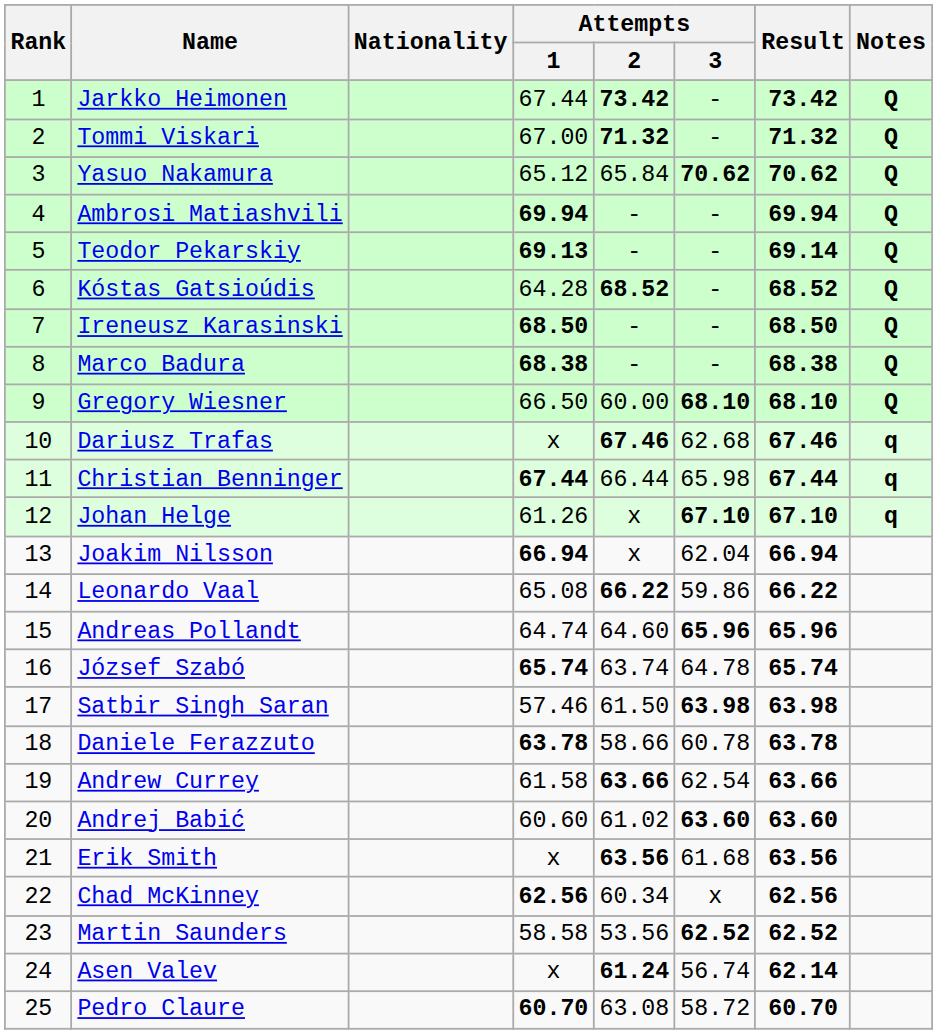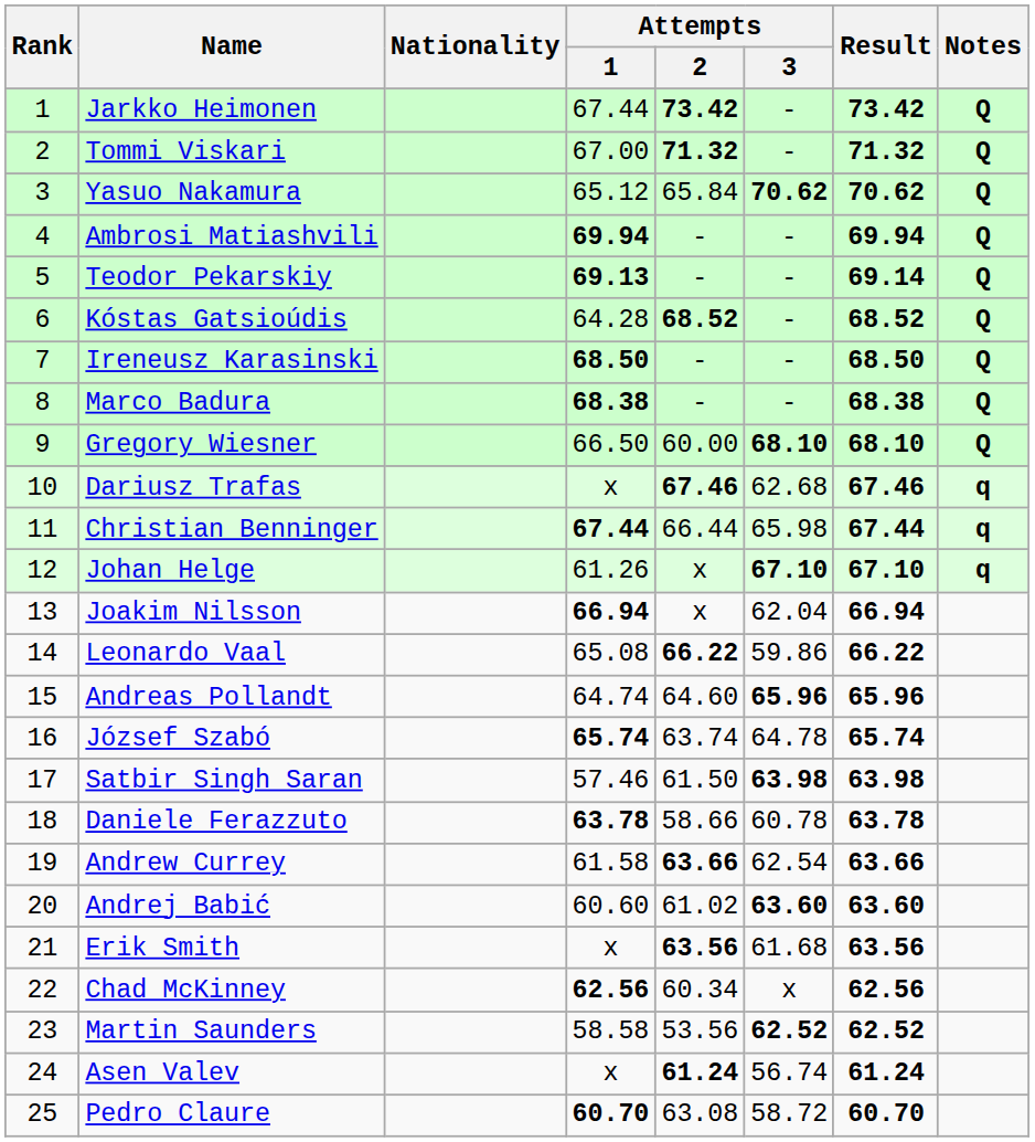 <table class="wikitable sortable" style="text-align:center">
 <tr>
 <th rowspan=2>Rank</th>
 <th rowspan=2>Name</th>
 <th rowspan=2>Nationality</th>
 <th colspan=3>Attempts</th>
 <th rowspan=2>Result</th>
 <th rowspan=2>Notes</th>
 </tr>
 <tr>
 <th>1</th>
 <th>2</th>
 <th>3</th>
 </tr>
 <tr bgcolor=ccffcc>
 <td>1</td>
 <td align=left><a href='#'>Jarkko Heimonen</a></td>
 <td align=left></td>
 <td>67.44</td>
 <td><strong>73.42</strong></td>
 <td>-</td>
 <td><strong>73.42</strong></td>
 <td><strong>Q</strong></td>
 </tr>
 <tr bgcolor=ccffcc>
 <td>2</td>
 <td align=left><a href='#'>Tommi Viskari</a></td>
 <td align=left></td>
 <td>67.00</td>
 <td><strong>71.32</strong></td>
 <td>-</td>
 <td><strong>71.32</strong></td>
 <td><strong>Q</strong></td>
 </tr>
 <tr bgcolor=ccffcc>
 <td>3</td>
 <td align=left><a href='#'>Yasuo Nakamura</a></td>
 <td align=left></td>
 <td>65.12</td>
 <td>65.84</td>
 <td><strong>70.62</strong></td>
 <td><strong>70.62</strong></td>
 <td><strong>Q</strong></td>
 </tr>
 <tr bgcolor=ccffcc>
 <td>4</td>
 <td align=left><a href='#'>Ambrosi Matiashvili</a></td>
 <td align=left></td>
 <td><strong>69.94</strong></td>
 <td>-</td>
 <td>-</td>
 <td><strong>69.94</strong></td>
 <td><strong>Q</strong></td>
 </tr>
 <tr bgcolor=ccffcc>
 <td>5</td>
 <td align=left><a href='#'>Teodor Pekarskiy</a></td>
 <td align=left></td>
 <td><strong>69.13</strong></td>
 <td>-</td>
 <td>-</td>
 <td><strong>69.14</strong></td>
 <td><strong>Q</strong></td>
 </tr>
 <tr bgcolor=ccffcc>
 <td>6</td>
 <td align=left><a href='#'>Kóstas Gatsioúdis</a></td>
 <td align=left></td>
 <td>64.28</td>
 <td><strong>68.52</strong></td>
 <td>-</td>
 <td><strong>68.52</strong></td>
 <td><strong>Q</strong></td>
 </tr>
 <tr bgcolor=ccffcc>
 <td>7</td>
 <td align=left><a href='#'>Ireneusz Karasinski</a></td>
 <td align=left></td>
 <td><strong>68.50</strong></td>
 <td>-</td>
 <td>-</td>
 <td><strong>68.50</strong></td>
 <td><strong>Q</strong></td>
 </tr>
 <tr bgcolor=ccffcc>
 <td>8</td>
 <td align=left><a href='#'>Marco Badura</a></td>
 <td align=left></td>
 <td><strong>68.38</strong></td>
 <td>-</td>
 <td>-</td>
 <td><strong>68.38</strong></td>
 <td><strong>Q</strong></td>
 </tr>
 <tr bgcolor=ccffcc>
 <td>9</td>
 <td align=left><a href='#'>Gregory Wiesner</a></td>
 <td align=left></td>
 <td>66.50</td>
 <td>60.00</td>
 <td><strong>68.10</strong></td>
 <td><strong>68.10</strong></td>
 <td><strong>Q</strong></td>
 </tr>
 <tr bgcolor=ddffdd>
 <td>10</td>
 <td align=left><a href='#'>Dariusz Trafas</a></td>
 <td align=left></td>
 <td>x</td>
 <td><strong>67.46</strong></td>
 <td>62.68</td>
 <td><strong>67.46</strong></td>
 <td><strong>q</strong></td>
 </tr>
 <tr bgcolor=ddffdd>
 <td>11</td>
 <td align=left><a href='#'>Christian Benninger</a></td>
 <td align=left></td>
 <td><strong>67.44</strong></td>
 <td>66.44</td>
 <td>65.98</td>
 <td><strong>67.44</strong></td>
 <td><strong>q</strong></td>
 </tr>
 <tr bgcolor=ddffdd>
 <td>12</td>
 <td align=left><a href='#'>Johan Helge</a></td>
 <td align=left></td>
 <td>61.26</td>
 <td>x</td>
 <td><strong>67.10</strong></td>
 <td><strong>67.10</strong></td>
 <td><strong>q</strong></td>
 </tr>
 <tr>
 <td>13</td>
 <td align=left><a href='#'>Joakim Nilsson</a></td>
 <td align=left></td>
 <td><strong>66.94</strong></td>
 <td>x</td>
 <td>62.04</td>
 <td><strong>66.94</strong></td>
 <td></td>
 </tr>
 <tr>
 <td>14</td>
 <td align=left><a href='#'>Leonardo Vaal</a></td>
 <td align=left></td>
 <td>65.08</td>
 <td><strong>66.22</strong></td>
 <td>59.86</td>
 <td><strong>66.22</strong></td>
 <td></td>
 </tr>
 <tr>
 <td>15</td>
 <td align=left><a href='#'>Andreas Pollandt</a></td>
 <td align=left></td>
 <td>64.74</td>
 <td>64.60</td>
 <td><strong>65.96</strong></td>
 <td><strong>65.96</strong></td>
 <td></td>
 </tr>
 <tr>
 <td>16</td>
 <td align=left><a href='#'>József Szabó</a></td>
 <td align=left></td>
 <td><strong>65.74</strong></td>
 <td>63.74</td>
 <td>64.78</td>
 <td><strong>65.74</strong></td>
 <td></td>
 </tr>
 <tr>
 <td>17</td>
 <td align=left><a href='#'>Satbir Singh Saran</a></td>
 <td align=left></td>
 <td>57.46</td>
 <td>61.50</td>
 <td><strong>63.98</strong></td>
 <td><strong>63.98</strong></td>
 <td></td>
 </tr>
 <tr>
 <td>18</td>
 <td align=left><a href='#'>Daniele Ferazzuto</a></td>
 <td align=left></td>
 <td><strong>63.78</strong></td>
 <td>58.66</td>
 <td>60.78</td>
 <td><strong>63.78</strong></td>
 <td></td>
 </tr>
 <tr>
 <td>19</td>
 <td align=left><a href='#'>Andrew Currey</a></td>
 <td align=left></td>
 <td>61.58</td>
 <td><strong>63.66</strong></td>
 <td>62.54</td>
 <td><strong>63.66</strong></td>
 <td></td>
 </tr>
 <tr>
 <td>20</td>
 <td align=left><a href='#'>Andrej Babić</a></td>
 <td align=left></td>
 <td>60.60</td>
 <td>61.02</td>
 <td><strong>63.60</strong></td>
 <td><strong>63.60</strong></td>
 <td></td>
 </tr>
 <tr>
 <td>21</td>
 <td align=left><a href='#'>Erik Smith</a></td>
 <td align=left></td>
 <td>x</td>
 <td><strong>63.56</strong></td>
 <td>61.68</td>
 <td><strong>63.56</strong></td>
 <td></td>
 </tr>
 <tr>
 <td>22</td>
 <td align=left><a href='#'>Chad McKinney</a></td>
 <td align=left></td>
 <td><strong>62.56</strong></td>
 <td>60.34</td>
 <td>x</td>
 <td><strong>62.56</strong></td>
 <td></td>
 </tr>
 <tr>
 <td>23</td>
 <td align=left><a href='#'>Martin Saunders</a></td>
 <td align=left></td>
 <td>58.58</td>
 <td>53.56</td>
 <td><strong>62.52</strong></td>
 <td><strong>62.52</strong></td>
 <td></td>
 </tr>
 <tr>
 <td>24</td>
 <td align=left><a href='#'>Asen Valev</a></td>
 <td align=left></td>
 <td>x</td>
 <td><strong>61.24</strong></td>
 <td>56.74</td>
-<td><strong>62.14</strong></td>
+<td><strong>61.24</strong></td>
 <td></td>
 </tr>
 <tr>
 <td>25</td>
 <td align=left><a href='#'>Pedro Claure</a></td>
 <td align=left></td>
 <td><strong>60.70</strong></td>
 <td>63.08</td>
 <td>58.72</td>
 <td><strong>60.70</strong></td>
 <td></td>
 </tr>
 </table>
